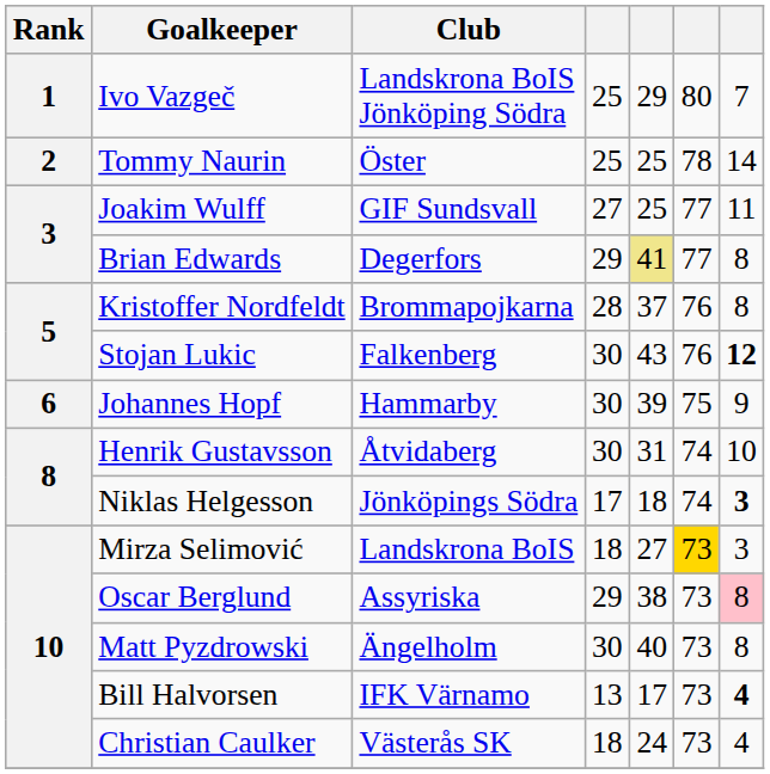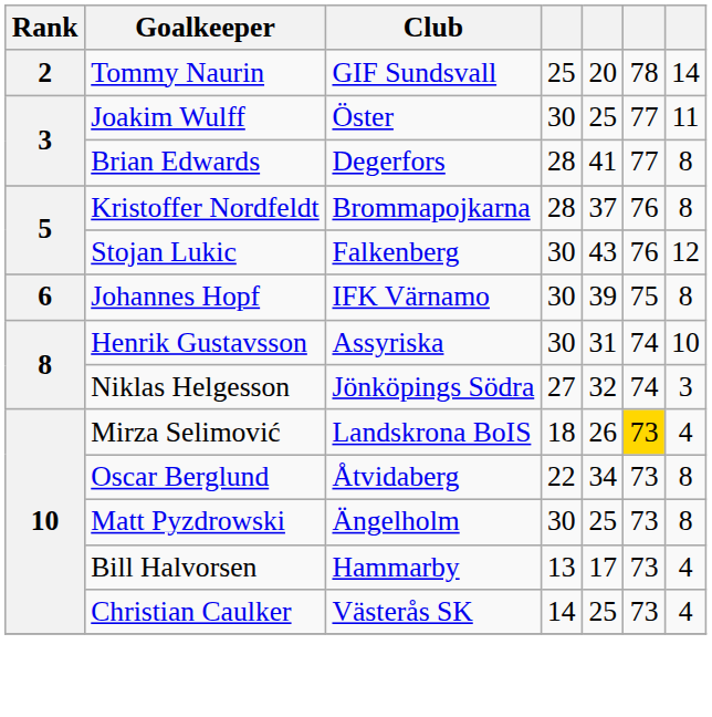 <table class="wikitable sortable" style="text-align:center;">
 <tr>
 <th>Rank</th>
 <th>Goalkeeper</th>
 <th>Club<br></th>
 <th></th>
 <th></th>
 <th></th>
 <th></th>
 </tr>
 <tr>
-<th>1</th>
-<td align="left"> <a href='#'>Ivo Vazgeč</a></td>
-<td align="left"><a href='#'>Landskrona BoIS</a><br><a href='#'>Jönköping Södra</a></td>
-<td>25</td>
-<td>29</td>
-<td>80</td>
-<td>7</td>
-</tr>
-<tr>
 <th>2</th>
 <td align="left"> <a href='#'>Tommy Naurin</a></td>
-<td align="left"><a href='#'>Öster</a></td>
+<td align="left"><a href='#'>GIF Sundsvall</a></td>
 <td>25</td>
-<td>25</td>
+<td>20</td>
 <td>78</td>
 <td>14</td>
 </tr>
 <tr>
 <th rowspan=2>3</th>
 <td align="left"> <a href='#'>Joakim Wulff</a></td>
-<td align="left"><a href='#'>GIF Sundsvall</a></td>
-<td>27</td>
+<td align="left"><a href='#'>Öster</a></td>
+<td>30</td>
 <td>25</td>
 <td>77</td>
 <td>11</td>
 </tr>
 <tr>
 <td align="left"> <a href='#'>Brian Edwards</a></td>
 <td align="left"><a href='#'>Degerfors</a></td>
-<td>29</td>
-<td style="background: khaki;">41</td>
+<td>28</td>
+<td>41</td>
 <td>77</td>
 <td>8</td>
 </tr>
 <tr>
 <th rowspan=2>5</th>
 <td align="left"> <a href='#'>Kristoffer Nordfeldt</a></td>
 <td align="left"><a href='#'>Brommapojkarna</a></td>
 <td>28</td>
 <td>37</td>
 <td>76</td>
 <td>8</td>
 </tr>
 <tr>
 <td align="left"> <a href='#'>Stojan Lukic</a></td>
 <td align="left"><a href='#'>Falkenberg</a></td>
 <td>30</td>
 <td>43</td>
 <td>76</td>
-<td><strong>12</strong></td>
+<td>12</td>
 </tr>
 <tr>
 <th>6</th>
 <td align="left"> <a href='#'>Johannes Hopf</a></td>
-<td align="left"><a href='#'>Hammarby</a></td>
+<td align="left"><a href='#'>IFK Värnamo</a></td>
 <td>30</td>
 <td>39</td>
 <td>75</td>
-<td>9</td>
+<td>8</td>
 </tr>
 <tr>
 <th rowspan=2>8</th>
 <td align="left"> <a href='#'>Henrik Gustavsson</a></td>
-<td align="left"><a href='#'>Åtvidaberg</a></td>
+<td align="left"><a href='#'>Assyriska</a></td>
 <td>30</td>
 <td>31</td>
 <td>74</td>
 <td>10</td>
 </tr>
 <tr>
 <td align="left"> Niklas Helgesson</td>
 <td align="left"><a href='#'>Jönköpings Södra</a></td>
-<td>17</td>
-<td>18</td>
+<td>27</td>
+<td>32</td>
 <td>74</td>
-<td><strong>3</strong></td>
+<td>3</td>
 </tr>
 <tr>
 <th rowspan=5>10</th>
 <td align="left"> Mirza Selimović</td>
 <td align="left"><a href='#'>Landskrona BoIS</a></td>
 <td>18</td>
-<td>27</td>
+<td>26</td>
 <td style="background: gold;">73</td>
-<td>3</td>
+<td>4</td>
 </tr>
 <tr>
 <td align="left"> <a href='#'>Oscar Berglund</a></td>
-<td align="left"><a href='#'>Assyriska</a></td>
-<td>29</td>
-<td>38</td>
+<td align="left"><a href='#'>Åtvidaberg</a></td>
+<td>22</td>
+<td>34</td>
 <td>73</td>
-<td style="background: pink;">8</td>
+<td>8</td>
 </tr>
 <tr>
 <td align="left"> <a href='#'>Matt Pyzdrowski</a></td>
 <td align="left"><a href='#'>Ängelholm</a></td>
 <td>30</td>
-<td>40</td>
+<td>25</td>
 <td>73</td>
 <td>8</td>
 </tr>
 <tr>
 <td align="left"> Bill Halvorsen</td>
-<td align="left"><a href='#'>IFK Värnamo</a></td>
+<td align="left"><a href='#'>Hammarby</a></td>
 <td>13</td>
 <td>17</td>
 <td>73</td>
-<td><strong>4</strong></td>
+<td>4</td>
 </tr>
 <tr>
 <td align="left"> <a href='#'>Christian Caulker</a></td>
 <td align="left"><a href='#'>Västerås SK</a></td>
-<td>18</td>
-<td>24</td>
+<td>14</td>
+<td>25</td>
 <td>73</td>
 <td>4</td>
 </tr>
 <tr>
 </tr>
 </table>
